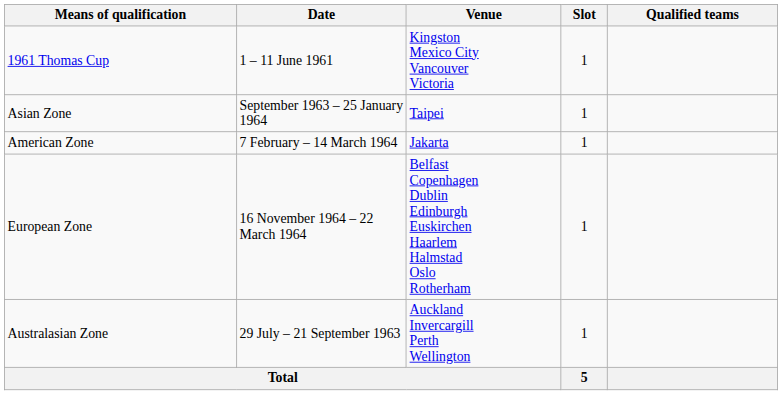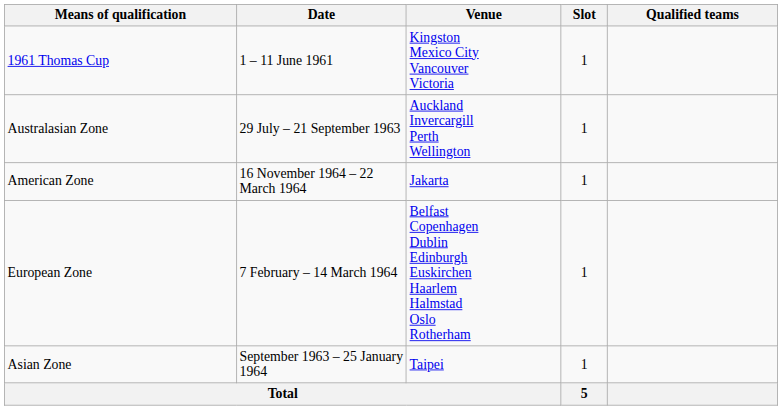 <table class="wikitable" width="900">
 <tr>
 <th width="30%">Means of qualification</th>
 <th width="22%">Date</th>
 <th width="20%">Venue</th>
 <th width="6%">Slot</th>
 <th width="22%">Qualified teams</th>
 </tr>
 <tr>
 <td><a href='#'>1961 Thomas Cup</a></td>
 <td>1 – 11 June 1961</td>
 <td><a href='#'>Kingston</a><br><a href='#'>Mexico City</a><br><a href='#'>Vancouver</a><br><a href='#'>Victoria</a></td>
 <td align="center">1</td>
 <td></td>
 </tr>
 <tr>
-<td>Asian Zone</td>
-<td>September 1963 – 25 January 1964</td>
-<td><a href='#'>Taipei</a></td>
+<td>Australasian Zone</td>
+<td>29 July – 21 September 1963</td>
+<td><a href='#'>Auckland</a><br><a href='#'>Invercargill</a><br><a href='#'>Perth</a><br><a href='#'>Wellington</a></td>
 <td align="center">1</td>
 <td></td>
 </tr>
 <tr>
 <td>American Zone</td>
-<td>7 February – 14 March 1964</td>
+<td>16 November 1964 – 22 March 1964</td>
 <td><a href='#'>Jakarta</a></td>
 <td align="center">1</td>
 <td></td>
 </tr>
 <tr>
 <td>European Zone</td>
-<td>16 November 1964 – 22 March 1964</td>
+<td>7 February – 14 March 1964</td>
 <td><a href='#'>Belfast</a><br><a href='#'>Copenhagen</a><br><a href='#'>Dublin</a><br><a href='#'>Edinburgh</a><br><a href='#'>Euskirchen</a><br><a href='#'>Haarlem</a><br><a href='#'>Halmstad</a><br><a href='#'>Oslo</a><br><a href='#'>Rotherham</a></td>
 <td align="center">1</td>
 <td></td>
 </tr>
 <tr>
-<td>Australasian Zone</td>
-<td>29 July – 21 September 1963</td>
-<td><a href='#'>Auckland</a><br><a href='#'>Invercargill</a><br><a href='#'>Perth</a><br><a href='#'>Wellington</a></td>
+<td>Asian Zone</td>
+<td>September 1963 – 25 January 1964</td>
+<td><a href='#'>Taipei</a></td>
 <td align="center">1</td>
 <td></td>
 </tr>
 <tr>
 <th colspan="3">Total</th>
 <th>5</th>
 <th></th>
 </tr>
 </table>
